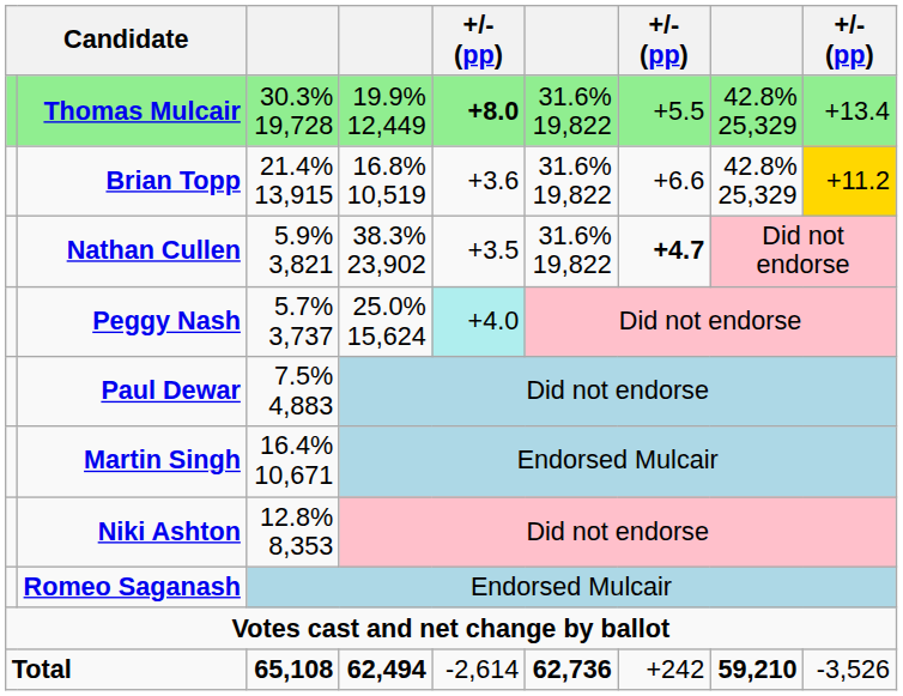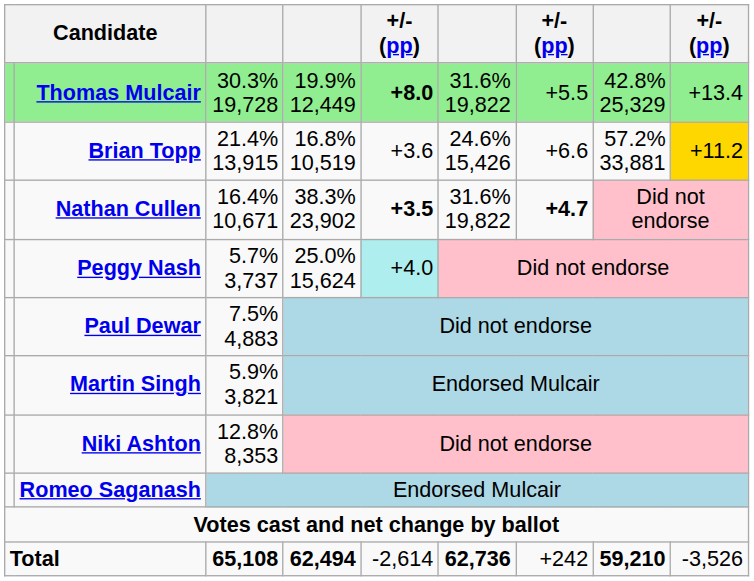 <table class="wikitable">
 <tr>
 <th colspan = "2">Candidate</th>
 <th width = "50"></th>
 <th width = "50"></th>
 <th width = "50">+/- (<a href='#'>pp</a>)</th>
 <th width = "50"></th>
 <th width = "50">+/- (<a href='#'>pp</a>)</th>
 <th width = "50"></th>
 <th width = "50">+/- (<a href='#'>pp</a>)</th>
 </tr>
 <tr style="text-align:right;background:lightgreen;">
 <td></td>
 <td><strong><a href='#'>Thomas Mulcair</a></strong></td>
 <td>30.3%<br>19,728</td>
 <td>19.9%<br>12,449</td>
 <td><strong>+8.0</strong></td>
 <td>31.6%<br>19,822</td>
 <td>+5.5</td>
 <td>42.8%<br>25,329</td>
 <td>+13.4</td>
 </tr>
 <tr style="text-align:right;">
 <td></td>
 <td><strong><a href='#'>Brian Topp</a></strong></td>
 <td>21.4%<br>13,915</td>
 <td>16.8%<br>10,519</td>
 <td>+3.6</td>
-<td>31.6%<br>19,822</td>
+<td>24.6%<br>15,426</td>
 <td>+6.6</td>
-<td>42.8%<br>25,329</td>
+<td>57.2%<br>33,881</td>
 <td style="background: gold;">+11.2</td>
 </tr>
 <tr style="text-align:right;">
 <td></td>
 <td><strong><a href='#'>Nathan Cullen</a></strong></td>
-<td>5.9%<br>3,821</td>
+<td>16.4%<br>10,671</td>
 <td>38.3%<br>23,902</td>
-<td>+3.5</td>
+<td><strong>+3.5</strong></td>
 <td>31.6%<br>19,822</td>
 <td><strong>+4.7</strong></td>
 <td style="text-align:center; background:pink;" colspan=2>Did not endorse</td>
 </tr>
 <tr style="text-align:right;">
 <td></td>
 <td><strong><a href='#'>Peggy Nash</a></strong></td>
 <td>5.7%<br>3,737</td>
 <td>25.0%<br>15,624</td>
 <td style="background: paleturquoise;">+4.0</td>
 <td style="text-align:center; background:pink;" colspan=4>Did not endorse</td>
 </tr>
 <tr style="text-align:right;">
 <td></td>
 <td><strong><a href='#'>Paul Dewar</a></strong></td>
 <td>7.5%<br>4,883</td>
 <td style="text-align:center; background:lightblue;" colspan=6>Did not endorse</td>
 </tr>
 <tr style="text-align:right;">
 <td></td>
 <td><strong><a href='#'>Martin Singh</a></strong></td>
-<td>16.4%<br>10,671</td>
+<td>5.9%<br>3,821</td>
 <td style="text-align:center; background:lightblue;" colspan=6>Endorsed Mulcair</td>
 </tr>
 <tr style="text-align:right;">
 <td></td>
 <td><strong><a href='#'>Niki Ashton</a></strong></td>
 <td>12.8%<br>8,353</td>
 <td style="text-align:center; background:pink;" colspan=6>Did not endorse</td>
 </tr>
 <tr style="text-align:right;">
 <td></td>
 <td><strong><a href='#'>Romeo Saganash</a></strong></td>
 <td style="text-align:center; background:lightblue;" colspan=7>Endorsed Mulcair</td>
 </tr>
 <tr style="text-align:center;">
 <td colspan = "10"><strong>Votes cast and net change by ballot</strong></td>
 </tr>
 <tr style="text-align:right;">
 <td colspan = "2" style="text-align:left;"><strong>Total</strong></td>
 <td><strong>65,108</strong></td>
 <td><strong>62,494</strong></td>
 <td>-2,614</td>
 <td><strong>62,736</strong></td>
 <td>+242</td>
 <td><strong>59,210</strong></td>
 <td>-3,526</td>
 </tr>
 </table>
